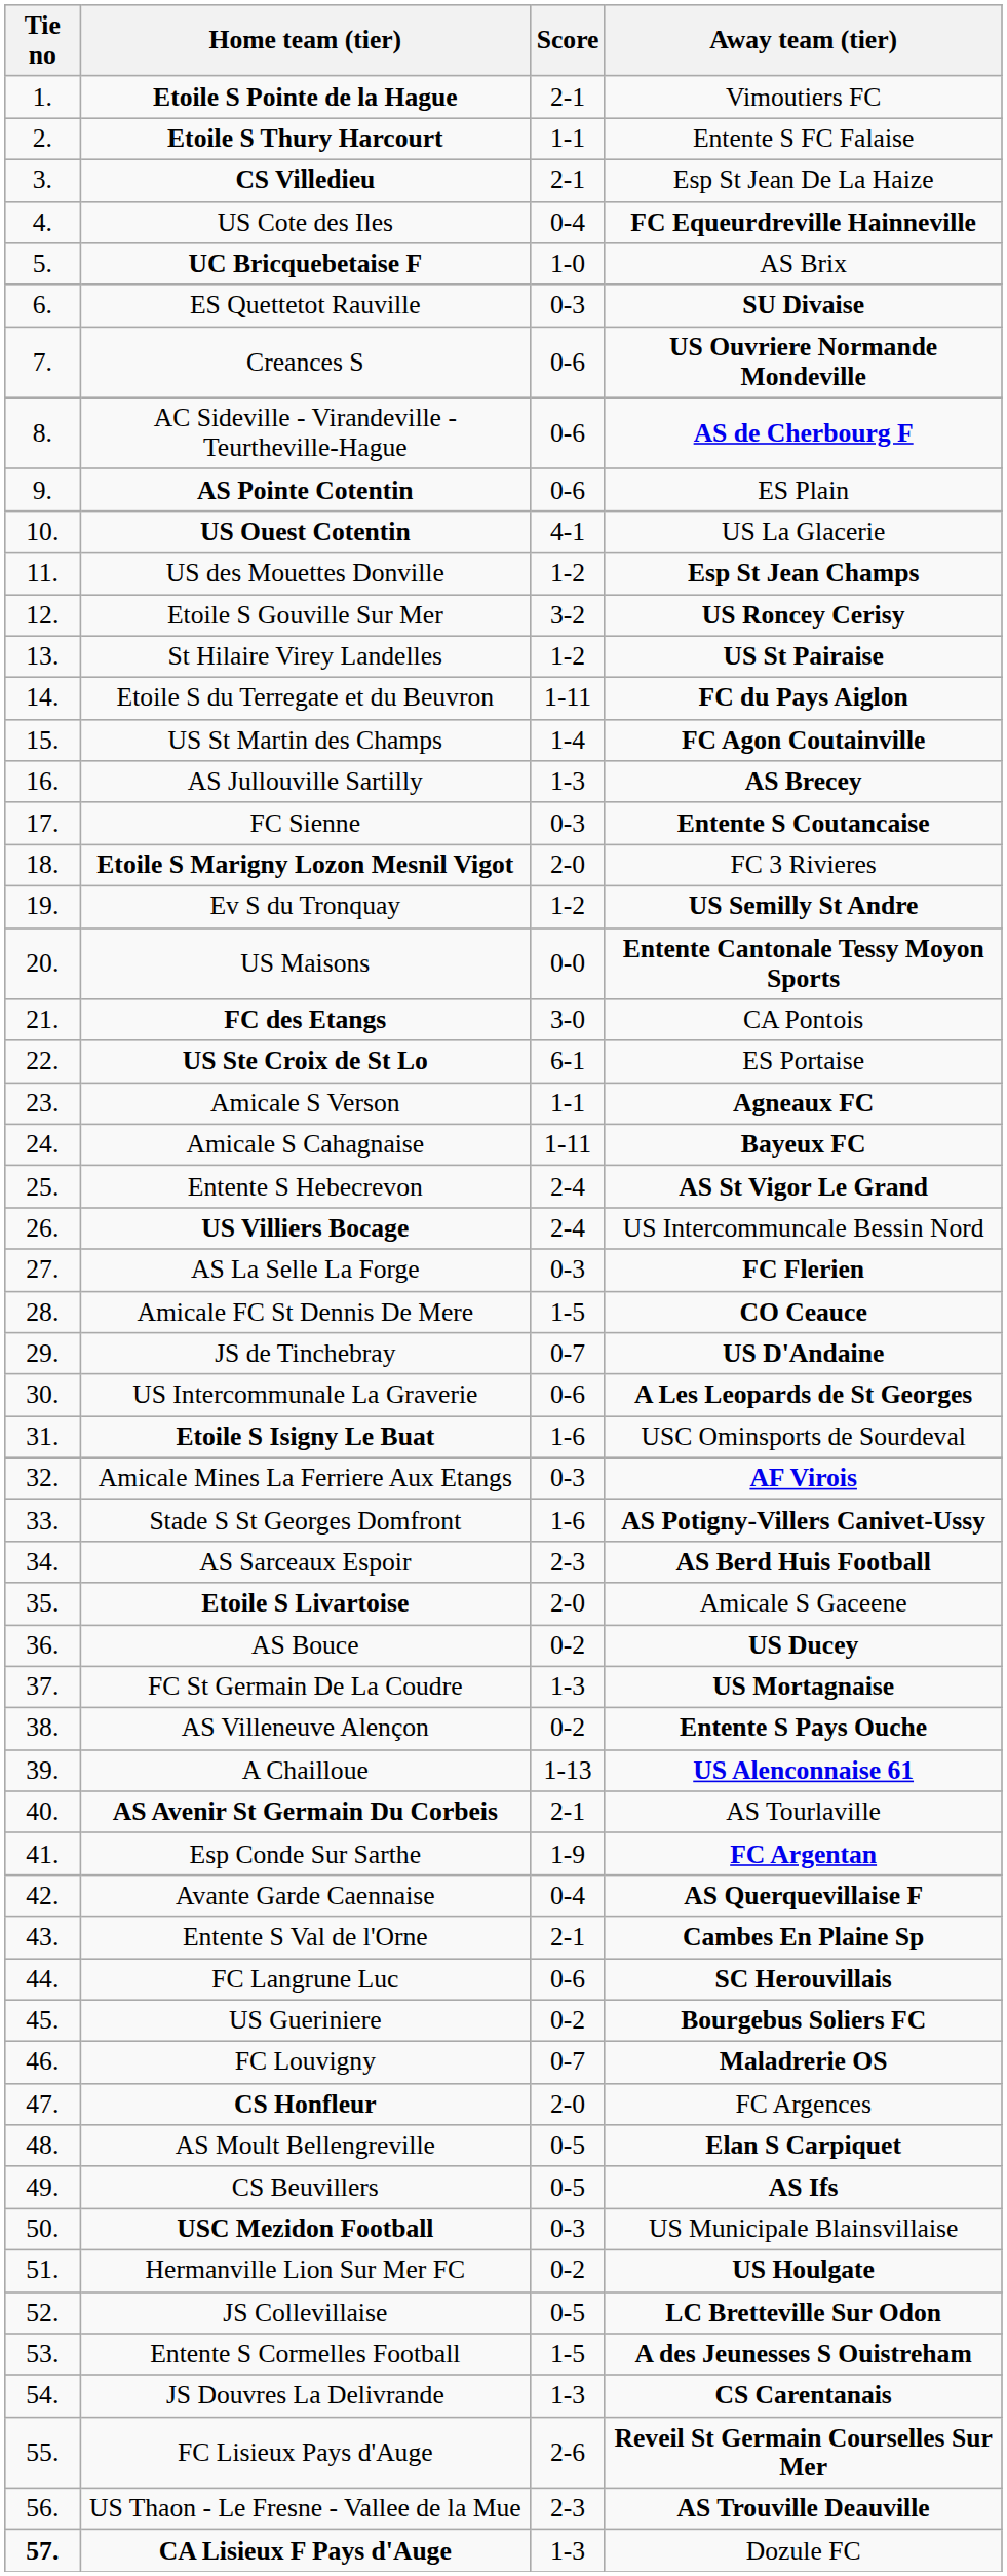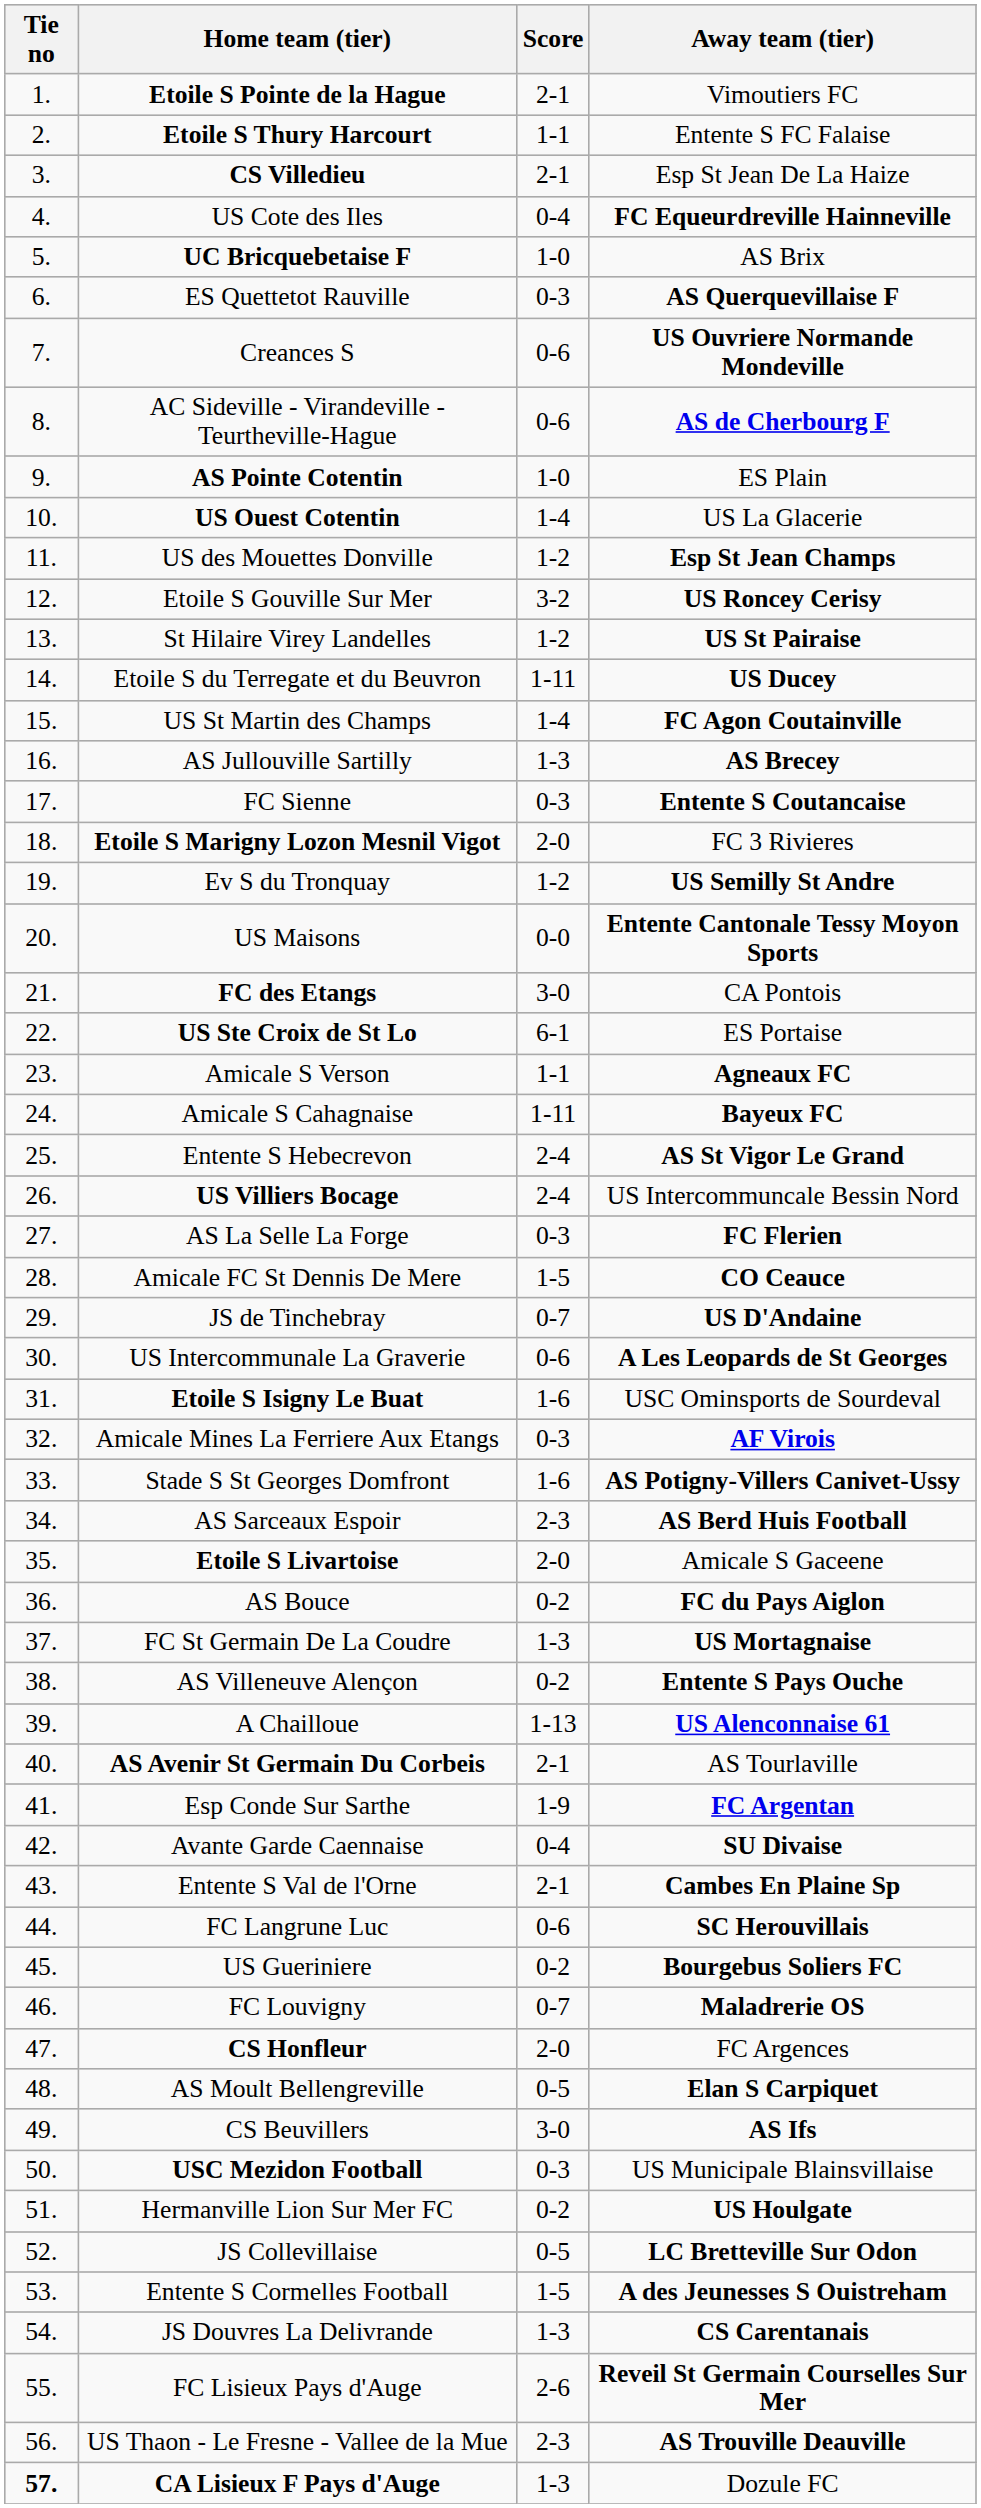 <table class="wikitable" style="text-align: center">
 <tr>
 <th>Tie no</th>
 <th>Home team (tier)</th>
 <th>Score</th>
 <th>Away team (tier)</th>
 </tr>
 <tr>
 <td>1.</td>
 <td><strong>Etoile S Pointe de la Hague</strong></td>
 <td>2-1</td>
 <td>Vimoutiers FC</td>
 </tr>
 <tr>
 <td>2.</td>
 <td><strong>Etoile S Thury Harcourt</strong></td>
 <td>1-1 </td>
 <td>Entente S FC Falaise</td>
 </tr>
 <tr>
 <td>3.</td>
 <td><strong>CS Villedieu</strong></td>
 <td>2-1</td>
 <td>Esp St Jean De La Haize</td>
 </tr>
 <tr>
 <td>4.</td>
 <td>US Cote des Iles</td>
 <td>0-4</td>
 <td><strong>FC Equeurdreville Hainneville</strong></td>
 </tr>
 <tr>
 <td>5.</td>
 <td><strong>UC Bricquebetaise F</strong></td>
 <td>1-0 </td>
 <td>AS Brix</td>
 </tr>
 <tr>
 <td>6.</td>
 <td>ES Quettetot Rauville</td>
 <td>0-3</td>
-<td><strong>SU Divaise</strong></td>
+<td><strong>AS Querquevillaise F</strong></td>
 </tr>
 <tr>
 <td>7.</td>
 <td>Creances S</td>
 <td>0-6</td>
 <td><strong>US Ouvriere Normande Mondeville</strong></td>
 </tr>
 <tr>
 <td>8.</td>
 <td>AC Sideville - Virandeville - Teurtheville-Hague</td>
 <td>0-6</td>
 <td><strong><a href='#'>AS de Cherbourg F</a></strong></td>
 </tr>
 <tr>
 <td>9.</td>
 <td><strong>AS Pointe Cotentin</strong></td>
-<td>0-6</td>
+<td>1-0</td>
 <td>ES Plain</td>
 </tr>
 <tr>
 <td>10.</td>
 <td><strong>US Ouest Cotentin</strong></td>
-<td>4-1</td>
+<td>1-4</td>
 <td>US La Glacerie</td>
 </tr>
 <tr>
 <td>11.</td>
 <td>US des Mouettes Donville</td>
 <td>1-2</td>
 <td><strong>Esp St Jean Champs</strong></td>
 </tr>
 <tr>
 <td>12.</td>
 <td>Etoile S Gouville Sur Mer</td>
 <td>3-2 </td>
 <td><strong>US Roncey Cerisy</strong></td>
 </tr>
 <tr>
 <td>13.</td>
 <td>St Hilaire Virey Landelles</td>
 <td>1-2</td>
 <td><strong>US St Pairaise</strong></td>
 </tr>
 <tr>
 <td>14.</td>
 <td>Etoile S du Terregate et du Beuvron</td>
 <td>1-11</td>
-<td><strong>FC du Pays Aiglon</strong></td>
+<td><strong>US Ducey</strong></td>
 </tr>
 <tr>
 <td>15.</td>
 <td>US St Martin des Champs</td>
 <td>1-4</td>
 <td><strong>FC Agon Coutainville</strong></td>
 </tr>
 <tr>
 <td>16.</td>
 <td>AS Jullouville Sartilly</td>
 <td>1-3</td>
 <td><strong>AS Brecey</strong></td>
 </tr>
 <tr>
 <td>17.</td>
 <td>FC Sienne</td>
 <td>0-3</td>
 <td><strong>Entente S Coutancaise</strong></td>
 </tr>
 <tr>
 <td>18.</td>
 <td><strong>Etoile S Marigny Lozon Mesnil Vigot</strong></td>
 <td>2-0</td>
 <td>FC 3 Rivieres</td>
 </tr>
 <tr>
 <td>19.</td>
 <td>Ev S du Tronquay</td>
 <td>1-2 </td>
 <td><strong>US Semilly St Andre</strong></td>
 </tr>
 <tr>
 <td>20.</td>
 <td>US Maisons</td>
 <td>0-0 </td>
 <td><strong>Entente Cantonale Tessy Moyon Sports</strong></td>
 </tr>
 <tr>
 <td>21.</td>
 <td><strong>FC des Etangs</strong></td>
 <td>3-0</td>
 <td>CA Pontois</td>
 </tr>
 <tr>
 <td>22.</td>
 <td><strong>US Ste Croix de St Lo</strong></td>
 <td>6-1</td>
 <td>ES Portaise</td>
 </tr>
 <tr>
 <td>23.</td>
 <td>Amicale S Verson</td>
 <td>1-1 </td>
 <td><strong>Agneaux FC</strong></td>
 </tr>
 <tr>
 <td>24.</td>
 <td>Amicale S Cahagnaise</td>
 <td>1-11</td>
 <td><strong>Bayeux FC</strong></td>
 </tr>
 <tr>
 <td>25.</td>
 <td>Entente S Hebecrevon</td>
 <td>2-4</td>
 <td><strong>AS St Vigor Le Grand</strong></td>
 </tr>
 <tr>
 <td>26.</td>
 <td><strong>US Villiers Bocage</strong></td>
 <td>2-4</td>
 <td>US Intercommuncale Bessin Nord</td>
 </tr>
 <tr>
 <td>27.</td>
 <td>AS La Selle La Forge</td>
 <td>0-3</td>
 <td><strong>FC Flerien</strong></td>
 </tr>
 <tr>
 <td>28.</td>
 <td>Amicale FC St Dennis De Mere</td>
 <td>1-5</td>
 <td><strong>CO Ceauce</strong></td>
 </tr>
 <tr>
 <td>29.</td>
 <td>JS de Tinchebray</td>
 <td>0-7</td>
 <td><strong>US D'Andaine</strong></td>
 </tr>
 <tr>
 <td>30.</td>
 <td>US Intercommunale La Graverie</td>
 <td>0-6</td>
 <td><strong>A Les Leopards de St Georges</strong></td>
 </tr>
 <tr>
 <td>31.</td>
 <td><strong>Etoile S Isigny Le Buat</strong></td>
 <td>1-6</td>
 <td>USC Ominsports de Sourdeval</td>
 </tr>
 <tr>
 <td>32.</td>
 <td>Amicale Mines La Ferriere Aux Etangs</td>
 <td>0-3</td>
 <td><strong><a href='#'>AF Virois</a></strong></td>
 </tr>
 <tr>
 <td>33.</td>
 <td>Stade S St Georges Domfront</td>
 <td>1-6</td>
 <td><strong>AS Potigny-Villers Canivet-Ussy</strong></td>
 </tr>
 <tr>
 <td>34.</td>
 <td>AS Sarceaux Espoir</td>
 <td>2-3</td>
 <td><strong>AS Berd Huis Football</strong></td>
 </tr>
 <tr>
 <td>35.</td>
 <td><strong>Etoile S Livartoise</strong></td>
 <td>2-0</td>
 <td>Amicale S Gaceene</td>
 </tr>
 <tr>
 <td>36.</td>
 <td>AS Bouce</td>
 <td>0-2</td>
-<td><strong>US Ducey</strong></td>
+<td><strong>FC du Pays Aiglon</strong></td>
 </tr>
 <tr>
 <td>37.</td>
 <td>FC St Germain De La Coudre</td>
 <td>1-3</td>
 <td><strong>US Mortagnaise</strong></td>
 </tr>
 <tr>
 <td>38.</td>
 <td>AS Villeneuve Alençon</td>
 <td>0-2</td>
 <td><strong>Entente S Pays Ouche</strong></td>
 </tr>
 <tr>
 <td>39.</td>
 <td>A Chailloue</td>
 <td>1-13</td>
 <td><strong><a href='#'>US Alenconnaise 61</a></strong></td>
 </tr>
 <tr>
 <td>40.</td>
 <td><strong>AS Avenir St Germain Du Corbeis</strong></td>
 <td>2-1</td>
 <td>AS Tourlaville</td>
 </tr>
 <tr>
 <td>41.</td>
 <td>Esp Conde Sur Sarthe</td>
 <td>1-9</td>
 <td><strong><a href='#'>FC Argentan</a></strong></td>
 </tr>
 <tr>
 <td>42.</td>
 <td>Avante Garde Caennaise</td>
 <td>0-4</td>
-<td><strong>AS Querquevillaise F</strong></td>
+<td><strong>SU Divaise</strong></td>
 </tr>
 <tr>
 <td>43.</td>
 <td>Entente S Val de l'Orne</td>
 <td>2-1</td>
 <td><strong>Cambes En Plaine Sp</strong></td>
 </tr>
 <tr>
 <td>44.</td>
 <td>FC Langrune Luc</td>
 <td>0-6</td>
 <td><strong>SC Herouvillais</strong></td>
 </tr>
 <tr>
 <td>45.</td>
 <td>US Gueriniere</td>
 <td>0-2</td>
 <td><strong>Bourgebus Soliers FC</strong></td>
 </tr>
 <tr>
 <td>46.</td>
 <td>FC Louvigny</td>
 <td>0-7</td>
 <td><strong>Maladrerie OS</strong></td>
 </tr>
 <tr>
 <td>47.</td>
 <td><strong>CS Honfleur</strong></td>
 <td>2-0</td>
 <td>FC Argences</td>
 </tr>
 <tr>
 <td>48.</td>
 <td>AS Moult Bellengreville</td>
 <td>0-5</td>
 <td><strong>Elan S Carpiquet</strong></td>
 </tr>
 <tr>
 <td>49.</td>
 <td>CS Beuvillers</td>
-<td>0-5</td>
+<td>3-0</td>
 <td><strong>AS Ifs</strong></td>
 </tr>
 <tr>
 <td>50.</td>
 <td><strong>USC Mezidon Football</strong></td>
 <td>0-3</td>
 <td>US Municipale Blainsvillaise</td>
 </tr>
 <tr>
 <td>51.</td>
 <td>Hermanville Lion Sur Mer FC</td>
 <td>0-2</td>
 <td><strong>US Houlgate</strong></td>
 </tr>
 <tr>
 <td>52.</td>
 <td>JS Collevillaise</td>
 <td>0-5</td>
 <td><strong>LC Bretteville Sur Odon</strong></td>
 </tr>
 <tr>
 <td>53.</td>
 <td>Entente S Cormelles Football</td>
 <td>1-5</td>
 <td><strong>A des Jeunesses S Ouistreham</strong></td>
 </tr>
 <tr>
 <td>54.</td>
 <td>JS Douvres La Delivrande</td>
 <td>1-3</td>
 <td><strong>CS Carentanais</strong></td>
 </tr>
 <tr>
 <td>55.</td>
 <td>FC Lisieux Pays d'Auge</td>
 <td>2-6</td>
 <td><strong>Reveil St Germain Courselles Sur Mer</strong></td>
 </tr>
 <tr>
 <td>56.</td>
 <td>US Thaon - Le Fresne - Vallee de la Mue</td>
 <td>2-3</td>
 <td><strong>AS Trouville Deauville</strong></td>
 </tr>
 <tr>
 <td><strong>57.</strong></td>
 <td><strong>CA Lisieux F Pays d'Auge</strong></td>
 <td>1-3</td>
 <td>Dozule FC</td>
 </tr>
 </table>
